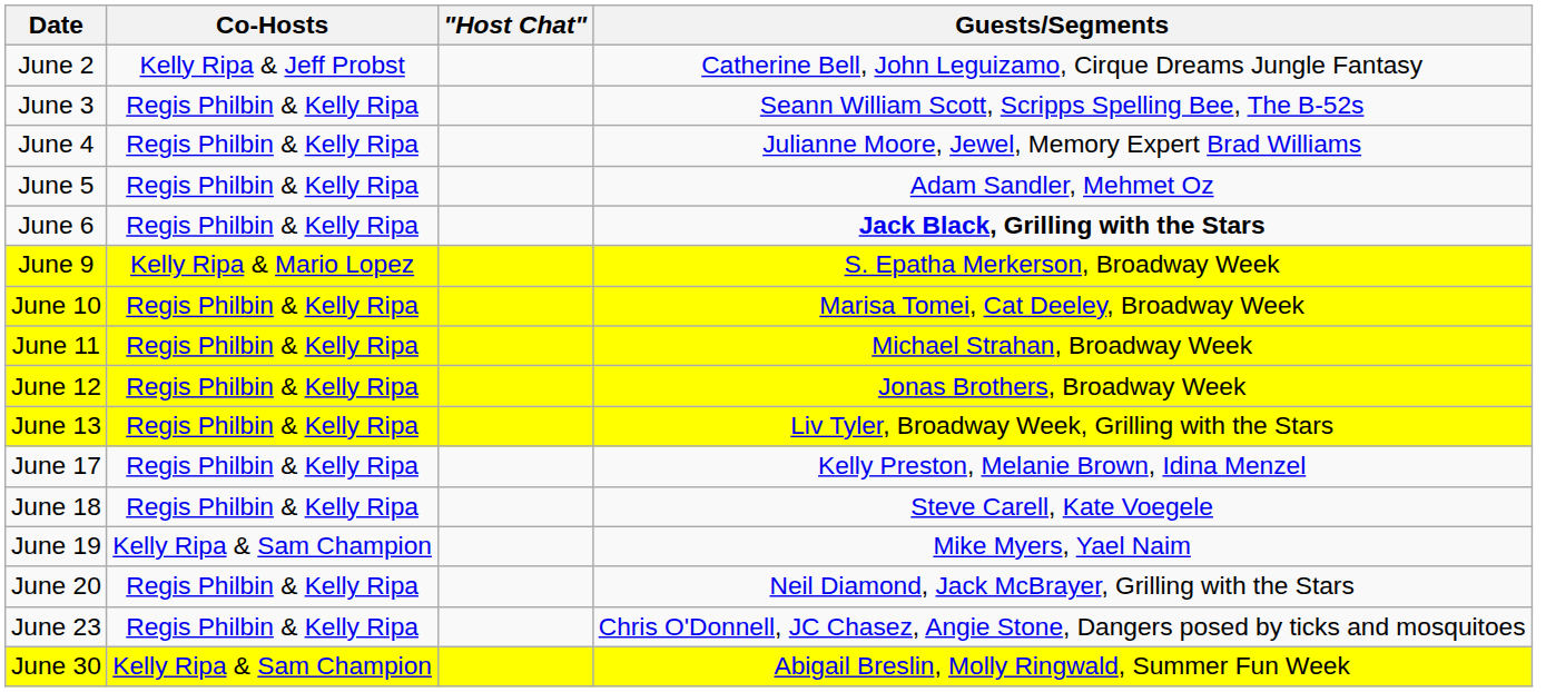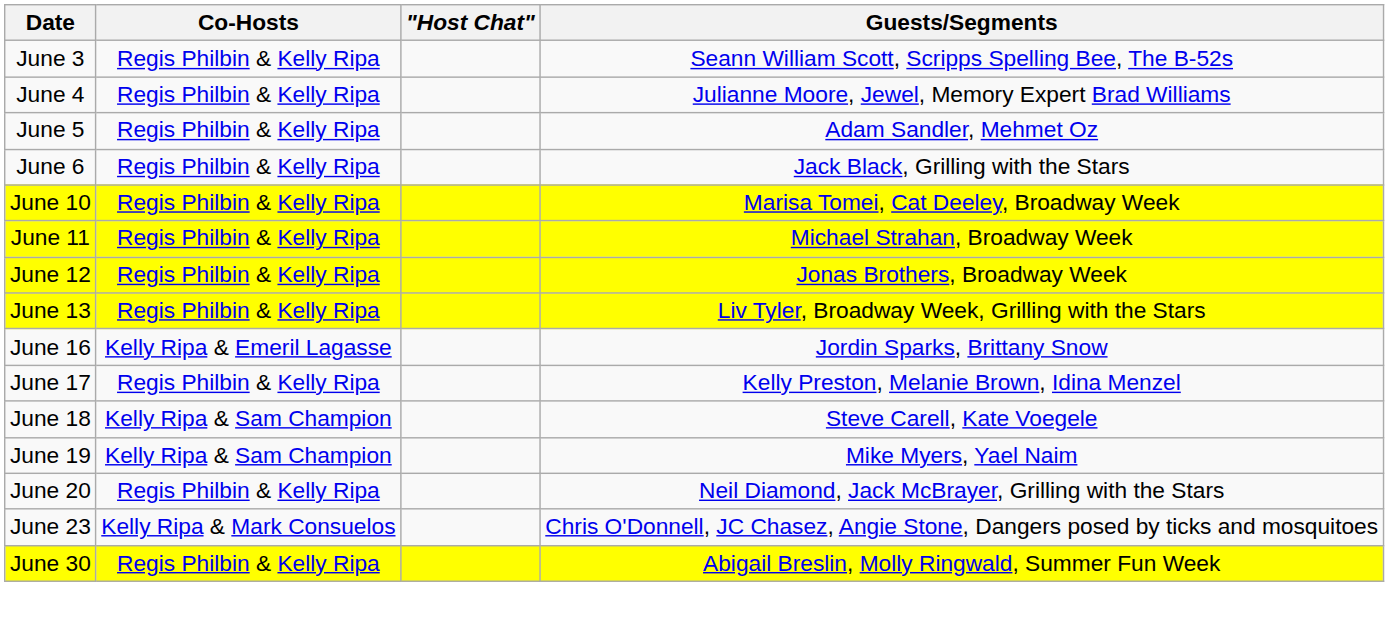 <table class="wikitable sortable" style="text-align:center;">
 <tr>
 <th>Date</th>
 <th>Co-Hosts</th>
 <th><em>"Host Chat"</em></th>
 <th>Guests/Segments</th>
-</tr>
-<tr>
-<td>June 2</td>
-<td><a href='#'>Kelly Ripa</a> & <a href='#'>Jeff Probst</a></td>
-<td></td>
-<td><a href='#'>Catherine Bell</a>, <a href='#'>John Leguizamo</a>, Cirque Dreams Jungle Fantasy</td>
 </tr>
 <tr>
 <td>June 3</td>
 <td><a href='#'>Regis Philbin</a> & <a href='#'>Kelly Ripa</a></td>
 <td></td>
 <td><a href='#'>Seann William Scott</a>, <a href='#'>Scripps Spelling Bee</a>, <a href='#'>The B-52s</a></td>
 </tr>
 <tr>
 <td>June 4</td>
 <td><a href='#'>Regis Philbin</a> & <a href='#'>Kelly Ripa</a></td>
 <td></td>
 <td><a href='#'>Julianne Moore</a>, <a href='#'>Jewel</a>, Memory Expert <a href='#'>Brad Williams</a></td>
 </tr>
 <tr>
 <td>June 5</td>
 <td><a href='#'>Regis Philbin</a> & <a href='#'>Kelly Ripa</a></td>
 <td></td>
 <td><a href='#'>Adam Sandler</a>, <a href='#'>Mehmet Oz</a></td>
 </tr>
 <tr>
 <td>June 6</td>
 <td><a href='#'>Regis Philbin</a> & <a href='#'>Kelly Ripa</a></td>
 <td></td>
-<td><strong><a href='#'>Jack Black</a>, Grilling with the Stars</strong></td>
-</tr>
-<tr style="background:yellow;">
-<td>June 9</td>
-<td><a href='#'>Kelly Ripa</a> & <a href='#'>Mario Lopez</a></td>
-<td></td>
-<td><a href='#'>S. Epatha Merkerson</a>, Broadway Week</td>
+<td><a href='#'>Jack Black</a>, Grilling with the Stars</td>
 </tr>
 <tr style="background:yellow;">
 <td>June 10</td>
 <td><a href='#'>Regis Philbin</a> & <a href='#'>Kelly Ripa</a></td>
 <td></td>
 <td><a href='#'>Marisa Tomei</a>, <a href='#'>Cat Deeley</a>, Broadway Week</td>
 </tr>
 <tr style="background:yellow;">
 <td>June 11</td>
 <td><a href='#'>Regis Philbin</a> & <a href='#'>Kelly Ripa</a></td>
 <td></td>
 <td><a href='#'>Michael Strahan</a>, Broadway Week</td>
 </tr>
 <tr style="background:yellow;">
 <td>June 12</td>
 <td><a href='#'>Regis Philbin</a> & <a href='#'>Kelly Ripa</a></td>
 <td></td>
 <td><a href='#'>Jonas Brothers</a>, Broadway Week</td>
 </tr>
 <tr style="background:yellow;">
 <td>June 13</td>
 <td><a href='#'>Regis Philbin</a> & <a href='#'>Kelly Ripa</a></td>
 <td></td>
 <td><a href='#'>Liv Tyler</a>, Broadway Week, Grilling with the Stars</td>
 </tr>
 <tr>
+<td>June 16</td>
+<td><a href='#'>Kelly Ripa</a> & <a href='#'>Emeril Lagasse</a></td>
+<td></td>
+<td><a href='#'>Jordin Sparks</a>, <a href='#'>Brittany Snow</a></td>
+</tr>
+<tr>
 <td>June 17</td>
 <td><a href='#'>Regis Philbin</a> & <a href='#'>Kelly Ripa</a></td>
 <td></td>
 <td><a href='#'>Kelly Preston</a>, <a href='#'>Melanie Brown</a>, <a href='#'>Idina Menzel</a></td>
 </tr>
 <tr>
 <td>June 18</td>
-<td><a href='#'>Regis Philbin</a> & <a href='#'>Kelly Ripa</a></td>
+<td><a href='#'>Kelly Ripa</a> & <a href='#'>Sam Champion</a></td>
 <td></td>
 <td><a href='#'>Steve Carell</a>, <a href='#'>Kate Voegele</a></td>
 </tr>
 <tr>
 <td>June 19</td>
 <td><a href='#'>Kelly Ripa</a> & <a href='#'>Sam Champion</a></td>
 <td></td>
 <td><a href='#'>Mike Myers</a>, <a href='#'>Yael Naim</a></td>
 </tr>
 <tr>
 <td>June 20</td>
 <td><a href='#'>Regis Philbin</a> & <a href='#'>Kelly Ripa</a></td>
 <td></td>
 <td><a href='#'>Neil Diamond</a>, <a href='#'>Jack McBrayer</a>, Grilling with the Stars</td>
 </tr>
 <tr>
 <td>June 23</td>
-<td><a href='#'>Regis Philbin</a> & <a href='#'>Kelly Ripa</a></td>
+<td><a href='#'>Kelly Ripa</a> & <a href='#'>Mark Consuelos</a></td>
 <td></td>
 <td><a href='#'>Chris O'Donnell</a>, <a href='#'>JC Chasez</a>, <a href='#'>Angie Stone</a>, Dangers posed by ticks and mosquitoes</td>
 </tr>
 <tr style="background:yellow;">
 <td>June 30</td>
-<td><a href='#'>Kelly Ripa</a> & <a href='#'>Sam Champion</a></td>
+<td><a href='#'>Regis Philbin</a> & <a href='#'>Kelly Ripa</a></td>
 <td></td>
 <td><a href='#'>Abigail Breslin</a>, <a href='#'>Molly Ringwald</a>, Summer Fun Week</td>
 </tr>
 </table>
